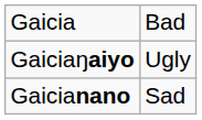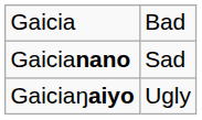 <table class="wikitable">
 <tr>
 <td>Gaicia</td>
 <td>Bad</td>
 </tr>
 <tr>
+<td>Gaicia<strong>nano</strong></td>
+<td>Sad</td>
+</tr>
+<tr>
 <td>Gaiciaŋ<strong>aiyo</strong></td>
 <td>Ugly</td>
 </tr>
-<tr>
-<td>Gaicia<strong>nano</strong></td>
-<td>Sad</td>
-</tr>
 </table>
